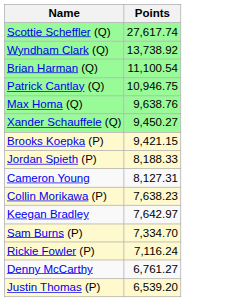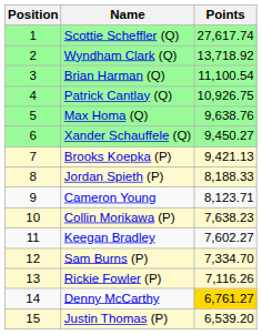 <table class="wikitable" style="text-align:right">
 <tr>
+<th>Position</th>
 <th>Name</th>
 <th>Points</th>
 </tr>
 <tr style="background:PaleGreen;">
+<td align=center>1</td>
 <td align=left><a href='#'>Scottie Scheffler</a> (Q)</td>
 <td>27,617.74</td>
 </tr>
 <tr style="background:PaleGreen;">
+<td align=center>2</td>
 <td align=left><a href='#'>Wyndham Clark</a> (Q)</td>
-<td>13,738.92</td>
+<td>13,718.92</td>
 </tr>
 <tr style="background:PaleGreen;">
+<td align=center>3</td>
 <td align=left><a href='#'>Brian Harman</a> (Q)</td>
 <td>11,100.54</td>
 </tr>
 <tr style="background:PaleGreen;">
+<td align=center>4</td>
 <td align=left><a href='#'>Patrick Cantlay</a> (Q)</td>
-<td>10,946.75</td>
+<td>10,926.75</td>
 </tr>
 <tr style="background:PaleGreen;">
+<td align=center>5</td>
 <td align=left><a href='#'>Max Homa</a> (Q)</td>
 <td>9,638.76</td>
 </tr>
 <tr style="background:PaleGreen;">
+<td align=center>6</td>
 <td align=left><a href='#'>Xander Schauffele</a> (Q)</td>
 <td>9,450.27</td>
 </tr>
 <tr style="background:LemonChiffon;">
+<td align=center>7</td>
 <td align=left><a href='#'>Brooks Koepka</a> (P)</td>
-<td>9,421.15</td>
+<td>9,421.13</td>
 </tr>
 <tr style="background:LemonChiffon;">
+<td align=center>8</td>
 <td align=left><a href='#'>Jordan Spieth</a> (P)</td>
 <td>8,188.33</td>
 </tr>
 <tr>
+<td align=center>9</td>
 <td align=left><a href='#'>Cameron Young</a></td>
-<td>8,127.31</td>
+<td>8,123.71</td>
 </tr>
 <tr style="background:LemonChiffon;">
+<td align=center>10</td>
 <td align=left><a href='#'>Collin Morikawa</a> (P)</td>
 <td>7,638.23</td>
 </tr>
 <tr>
+<td align=center>11</td>
 <td align=left><a href='#'>Keegan Bradley</a></td>
-<td>7,642.97</td>
+<td>7,602.27</td>
 </tr>
 <tr style="background:LemonChiffon;">
+<td align=center>12</td>
 <td align=left><a href='#'>Sam Burns</a> (P)</td>
 <td>7,334.70</td>
 </tr>
 <tr style="background:LemonChiffon;">
+<td align=center>13</td>
 <td align=left><a href='#'>Rickie Fowler</a> (P)</td>
-<td>7,116.24</td>
+<td>7,116.26</td>
 </tr>
 <tr>
+<td align=center>14</td>
 <td align=left><a href='#'>Denny McCarthy</a></td>
-<td>6,761.27</td>
+<td style="background: gold;">6,761.27</td>
 </tr>
 <tr style="background:LemonChiffon;">
+<td align=center>15</td>
 <td align=left><a href='#'>Justin Thomas</a> (P)</td>
 <td>6,539.20</td>
 </tr>
 </table>
